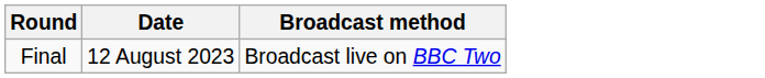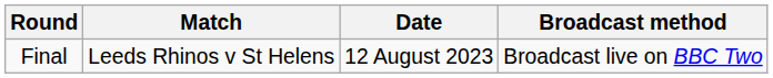 <table class="wikitable" style="border-collapse:collapse; font-size:90%; text-align:center;">
 <tr>
 <th>Round</th>
+<th>Match</th>
 <th>Date</th>
 <th>Broadcast method</th>
 </tr>
 <tr>
 <td>Final</td>
+<td>Leeds Rhinos v St Helens</td>
 <td>12 August 2023</td>
 <td>Broadcast live on <em><a href='#'>BBC Two</a></em></td>
 </tr>
 </table>
